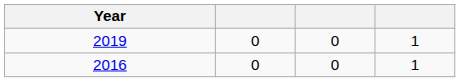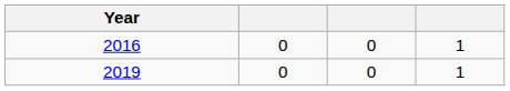 <table class="wikitable" width=30% style="font-size:100%; text-align:center;">
 <tr>
 <th>Year</th>
 <th></th>
 <th></th>
 <th></th>
 </tr>
 <tr>
+<td><a href='#'>2016</a></td>
+<td>0</td>
+<td>0</td>
+<td>1</td>
+</tr>
+<tr>
 <td><a href='#'>2019</a></td>
 <td>0</td>
 <td>0</td>
 <td>1</td>
 </tr>
-<tr>
-<td><a href='#'>2016</a></td>
-<td>0</td>
-<td>0</td>
-<td>1</td>
-</tr>
 </table>
